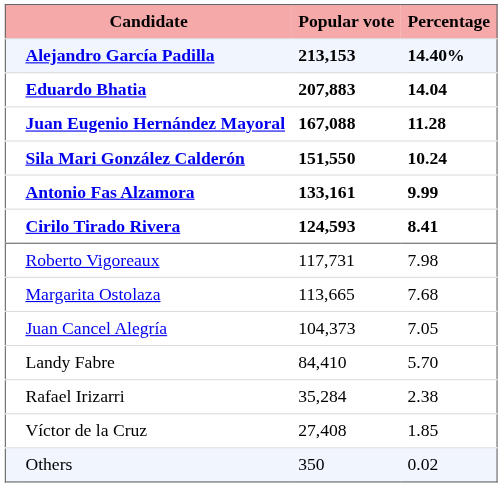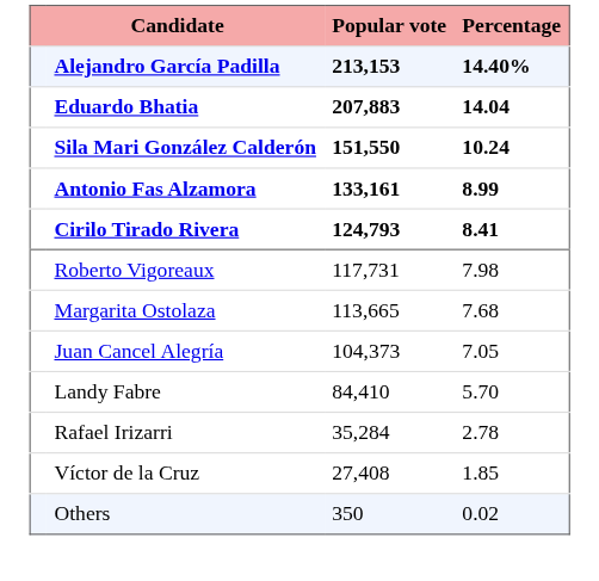 <table style="border: 1px solid #666666; border-collapse: collapse" align="center" cellpadding="6">
 <tr style="background-color: #F5A9A9">
 <th colspan="2">Candidate</th>
 <th>Popular vote</th>
 <th>Percentage</th>
 </tr>
 <tr style="background-color: #F0F5FE">
 <td style="border-top: 1px solid #DDDDDD"></td>
 <td style="border-top: 1px solid #DDDDDD"><strong><a href='#'>Alejandro García Padilla</a></strong></td>
 <td style="border-top: 1px solid #DDDDDD"><strong>213,153</strong></td>
 <td style="border-top: 1px solid #DDDDDD"><strong>14.40%</strong></td>
 </tr>
 <tr>
 <td style="border-top: 1px solid #DDDDDD"></td>
 <td style="border-top: 1px solid #DDDDDD"><strong><a href='#'>Eduardo Bhatia</a></strong></td>
 <td style="border-top: 1px solid #DDDDDD"><strong>207,883</strong></td>
 <td style="border-top: 1px solid #DDDDDD"><strong>14.04</strong></td>
 </tr>
 <tr>
 <td style="border-top: 1px solid #DDDDDD"></td>
-<td style="border-top: 1px solid #DDDDDD"><strong><a href='#'>Juan Eugenio Hernández Mayoral</a></strong></td>
-<td style="border-top: 1px solid #DDDDDD"><strong>167,088</strong></td>
-<td style="border-top: 1px solid #DDDDDD"><strong>11.28</strong></td>
-</tr>
-<tr>
-<td style="border-top: 1px solid #DDDDDD"></td>
 <td style="border-top: 1px solid #DDDDDD"><strong><a href='#'>Sila Mari González Calderón</a></strong></td>
 <td style="border-top: 1px solid #DDDDDD"><strong>151,550</strong></td>
 <td style="border-top: 1px solid #DDDDDD"><strong>10.24</strong></td>
 </tr>
 <tr>
 <td style="border-top: 1px solid #DDDDDD"></td>
 <td style="border-top: 1px solid #DDDDDD"><strong><a href='#'>Antonio Fas Alzamora</a></strong></td>
 <td style="border-top: 1px solid #DDDDDD"><strong>133,161</strong></td>
-<td style="border-top: 1px solid #DDDDDD"><strong>9.99</strong></td>
+<td style="border-top: 1px solid #DDDDDD"><strong>8.99</strong></td>
 </tr>
 <tr>
 <td style="border-top: 1px solid #DDDDDD"></td>
 <td style="border-top: 1px solid #DDDDDD"><strong><a href='#'>Cirilo Tirado Rivera</a></strong></td>
-<td style="border-top: 1px solid #DDDDDD"><strong>124,593</strong></td>
+<td style="border-top: 1px solid #DDDDDD"><strong>124,793</strong></td>
 <td style="border-top: 1px solid #DDDDDD"><strong>8.41</strong></td>
 </tr>
 <tr>
 <td style="border-top: 1px solid #666666"></td>
 <td style="border-top: 1px solid #666666"><a href='#'>Roberto Vigoreaux</a></td>
 <td style="border-top: 1px solid #666666">117,731</td>
 <td style="border-top: 1px solid #666666">7.98</td>
 </tr>
 <tr>
 <td style="border-top: 1px solid #DDDDDD"></td>
 <td style="border-top: 1px solid #DDDDDD"><a href='#'>Margarita Ostolaza</a></td>
 <td style="border-top: 1px solid #DDDDDD">113,665</td>
 <td style="border-top: 1px solid #DDDDDD">7.68</td>
 </tr>
 <tr>
 <td style="border-top: 1px solid #DDDDDD"></td>
 <td style="border-top: 1px solid #DDDDDD"><a href='#'>Juan Cancel Alegría</a></td>
 <td style="border-top: 1px solid #DDDDDD">104,373</td>
 <td style="border-top: 1px solid #DDDDDD">7.05</td>
 </tr>
 <tr>
 <td style="border-top: 1px solid #DDDDDD"></td>
 <td style="border-top: 1px solid #DDDDDD">Landy Fabre</td>
 <td style="border-top: 1px solid #DDDDDD">84,410</td>
 <td style="border-top: 1px solid #DDDDDD">5.70</td>
 </tr>
 <tr>
 <td style="border-top: 1px solid #DDDDDD"></td>
 <td style="border-top: 1px solid #DDDDDD">Rafael Irizarri</td>
 <td style="border-top: 1px solid #DDDDDD">35,284</td>
-<td style="border-top: 1px solid #DDDDDD">2.38</td>
+<td style="border-top: 1px solid #DDDDDD">2.78</td>
 </tr>
 <tr>
 <td style="border-top: 1px solid #DDDDDD"></td>
 <td style="border-top: 1px solid #DDDDDD">Víctor de la Cruz</td>
 <td style="border-top: 1px solid #DDDDDD">27,408</td>
 <td style="border-top: 1px solid #DDDDDD">1.85</td>
 </tr>
 <tr style="background-color: #F0F5FE">
 <td style="border-top: 1px solid #DDDDDD"></td>
 <td style="border-top: 1px solid #DDDDDD">Others</td>
 <td style="border-top: 1px solid #DDDDDD">350</td>
 <td style="border-top: 1px solid #DDDDDD">0.02</td>
 </tr>
 </table>
